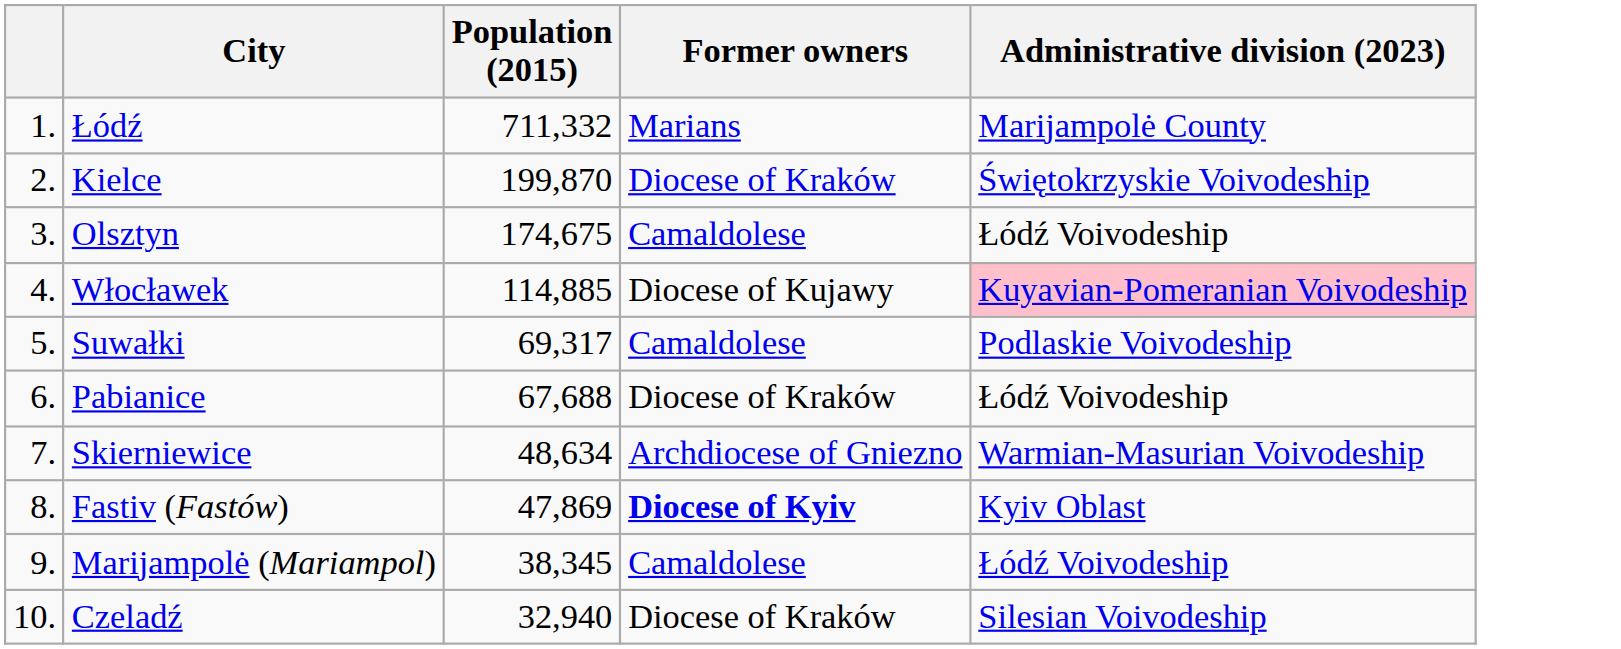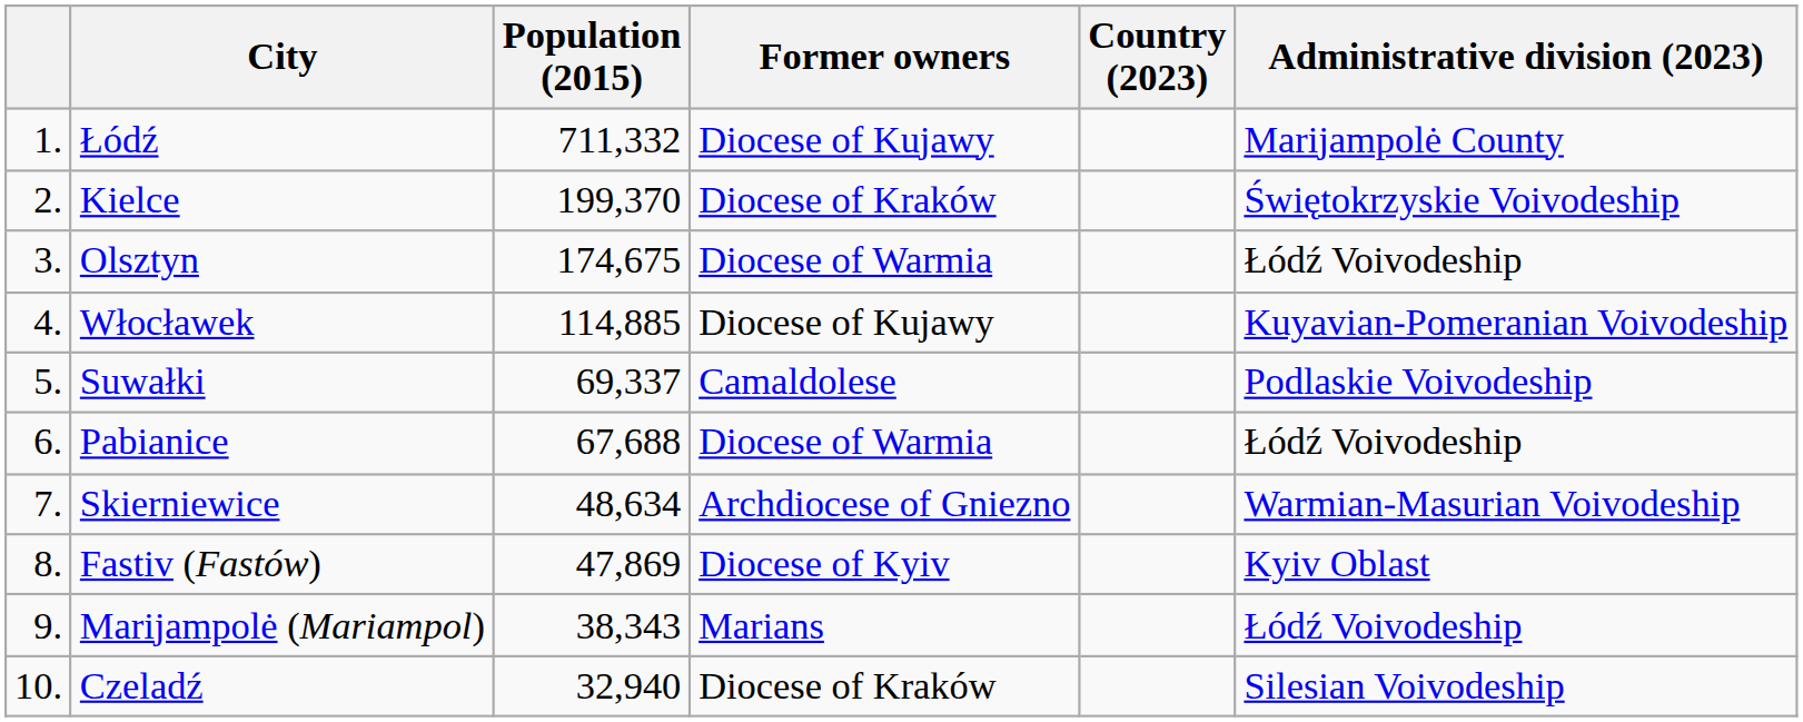 <table class="wikitable sortable" style="text-align:left">
 <tr>
 <th></th>
 <th>City</th>
 <th>Population<br>(2015)</th>
 <th>Former owners</th>
+<th>Country<br>(2023)</th>
 <th>Administrative division (2023)</th>
 </tr>
 <tr>
 <td align="right">1.</td>
 <td><a href='#'>Łódź</a></td>
 <td align="right">711,332</td>
-<td><a href='#'>Marians</a></td>
+<td><a href='#'>Diocese of Kujawy</a></td>
+<td></td>
 <td><a href='#'>Marijampolė County</a></td>
 </tr>
 <tr>
 <td align="right">2.</td>
 <td><a href='#'>Kielce</a></td>
-<td align="right">199,870</td>
+<td align="right">199,370</td>
 <td><a href='#'>Diocese of Kraków</a></td>
+<td></td>
 <td><a href='#'>Świętokrzyskie Voivodeship</a></td>
 </tr>
 <tr>
 <td align="right">3.</td>
 <td><a href='#'>Olsztyn</a></td>
 <td align="right">174,675</td>
-<td><a href='#'>Camaldolese</a></td>
+<td><a href='#'>Diocese of Warmia</a></td>
+<td></td>
 <td>Łódź Voivodeship</td>
 </tr>
 <tr>
 <td align="right">4.</td>
 <td><a href='#'>Włocławek</a></td>
 <td align="right">114,885</td>
 <td>Diocese of Kujawy</td>
-<td style="background: pink;"><a href='#'>Kuyavian-Pomeranian Voivodeship</a></td>
+<td></td>
+<td><a href='#'>Kuyavian-Pomeranian Voivodeship</a></td>
 </tr>
 <tr>
 <td align="right">5.</td>
 <td><a href='#'>Suwałki</a></td>
-<td align="right">69,317</td>
+<td align="right">69,337</td>
 <td><a href='#'>Camaldolese</a></td>
+<td></td>
 <td><a href='#'>Podlaskie Voivodeship</a></td>
 </tr>
 <tr>
 <td align="right">6.</td>
 <td><a href='#'>Pabianice</a></td>
 <td align="right">67,688</td>
-<td>Diocese of Kraków</td>
+<td><a href='#'>Diocese of Warmia</a></td>
+<td></td>
 <td>Łódź Voivodeship</td>
 </tr>
 <tr>
 <td align="right">7.</td>
 <td><a href='#'>Skierniewice</a></td>
 <td align="right">48,634</td>
 <td><a href='#'>Archdiocese of Gniezno</a></td>
+<td></td>
 <td><a href='#'>Warmian-Masurian Voivodeship</a></td>
 </tr>
 <tr>
 <td align="right">8.</td>
 <td><a href='#'>Fastiv</a> (<em>Fastów</em>)</td>
 <td align="right">47,869</td>
-<td><strong><a href='#'>Diocese of Kyiv</a></strong></td>
+<td><a href='#'>Diocese of Kyiv</a></td>
+<td></td>
 <td><a href='#'>Kyiv Oblast</a></td>
 </tr>
 <tr>
 <td align="right">9.</td>
 <td><a href='#'>Marijampolė</a> (<em>Mariampol</em>)</td>
-<td align="right">38,345</td>
-<td><a href='#'>Camaldolese</a></td>
+<td align="right">38,343</td>
+<td><a href='#'>Marians</a></td>
+<td></td>
 <td><a href='#'>Łódź Voivodeship</a></td>
 </tr>
 <tr>
 <td align="right">10.</td>
 <td><a href='#'>Czeladź</a></td>
 <td align="right">32,940</td>
 <td>Diocese of Kraków</td>
+<td></td>
 <td><a href='#'>Silesian Voivodeship</a></td>
 </tr>
 </table>
